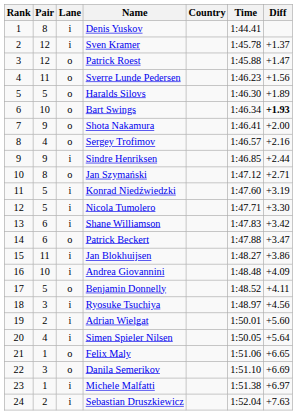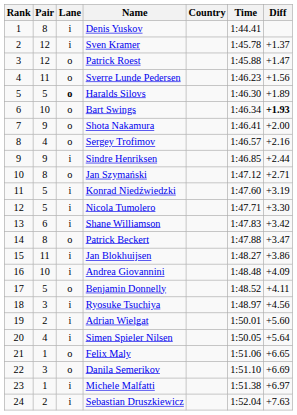 <table class="wikitable sortable" style="text-align:center">
 <tr>
 <th>Rank</th>
 <th>Pair</th>
 <th>Lane</th>
 <th>Name</th>
 <th>Country</th>
 <th>Time</th>
 <th>Diff</th>
 </tr>
 <tr>
 <td>1</td>
 <td>8</td>
 <td>i</td>
 <td align=left><a href='#'>Denis Yuskov</a></td>
 <td align=left></td>
 <td>1:44.41</td>
 <td></td>
 </tr>
 <tr>
 <td>2</td>
 <td>12</td>
 <td>i</td>
 <td align=left><a href='#'>Sven Kramer</a></td>
 <td align=left></td>
 <td>1:45.78</td>
 <td>+1.37</td>
 </tr>
 <tr>
 <td>3</td>
 <td>12</td>
 <td>o</td>
 <td align=left><a href='#'>Patrick Roest</a></td>
 <td align=left></td>
 <td>1:45.88</td>
 <td>+1.47</td>
 </tr>
 <tr>
 <td>4</td>
 <td>11</td>
 <td>o</td>
 <td align=left><a href='#'>Sverre Lunde Pedersen</a></td>
 <td align=left></td>
 <td>1:46.23</td>
 <td>+1.56</td>
 </tr>
 <tr>
 <td>5</td>
 <td>5</td>
-<td>o</td>
+<td><strong>o</strong></td>
 <td align=left><a href='#'>Haralds Silovs</a></td>
 <td align=left></td>
 <td>1:46.30</td>
 <td>+1.89</td>
 </tr>
 <tr>
 <td>6</td>
 <td>10</td>
 <td>o</td>
 <td align=left><a href='#'>Bart Swings</a></td>
 <td align=left></td>
 <td>1:46.34</td>
 <td><strong>+1.93</strong></td>
 </tr>
 <tr>
 <td>7</td>
 <td>9</td>
 <td>o</td>
 <td align=left><a href='#'>Shota Nakamura</a></td>
 <td align=left></td>
 <td>1:46.41</td>
 <td>+2.00</td>
 </tr>
 <tr>
 <td>8</td>
 <td>4</td>
 <td>o</td>
 <td align=left><a href='#'>Sergey Trofimov</a></td>
 <td align=left></td>
 <td>1:46.57</td>
 <td>+2.16</td>
 </tr>
 <tr>
 <td>9</td>
 <td>9</td>
 <td>i</td>
 <td align=left><a href='#'>Sindre Henriksen</a></td>
 <td align=left></td>
 <td>1:46.85</td>
 <td>+2.44</td>
 </tr>
 <tr>
 <td>10</td>
 <td>8</td>
 <td>o</td>
 <td align=left><a href='#'>Jan Szymański</a></td>
 <td align=left></td>
 <td>1:47.12</td>
 <td>+2.71</td>
 </tr>
 <tr>
 <td>11</td>
 <td>5</td>
 <td>i</td>
 <td align=left><a href='#'>Konrad Niedźwiedzki</a></td>
 <td align=left></td>
 <td>1:47.60</td>
 <td>+3.19</td>
 </tr>
 <tr>
 <td>12</td>
 <td>5</td>
 <td>i</td>
 <td align=left><a href='#'>Nicola Tumolero</a></td>
 <td align=left></td>
 <td>1:47.71</td>
 <td>+3.30</td>
 </tr>
 <tr>
 <td>13</td>
 <td>6</td>
 <td>i</td>
 <td align=left><a href='#'>Shane Williamson</a></td>
 <td align=left></td>
 <td>1:47.83</td>
 <td>+3.42</td>
 </tr>
 <tr>
 <td>14</td>
-<td>6</td>
+<td>8</td>
 <td>o</td>
 <td align=left><a href='#'>Patrick Beckert</a></td>
 <td align=left></td>
 <td>1:47.88</td>
 <td>+3.47</td>
 </tr>
 <tr>
 <td>15</td>
 <td>11</td>
 <td>i</td>
 <td align=left><a href='#'>Jan Blokhuijsen</a></td>
 <td align=left></td>
 <td>1:48.27</td>
 <td>+3.86</td>
 </tr>
 <tr>
 <td>16</td>
 <td>10</td>
 <td>i</td>
 <td align=left><a href='#'>Andrea Giovannini</a></td>
 <td align=left></td>
 <td>1:48.48</td>
 <td>+4.09</td>
 </tr>
 <tr>
 <td>17</td>
 <td>5</td>
 <td>o</td>
 <td align=left><a href='#'>Benjamin Donnelly</a></td>
 <td align=left></td>
 <td>1:48.52</td>
 <td>+4.11</td>
 </tr>
 <tr>
 <td>18</td>
 <td>3</td>
 <td>i</td>
 <td align=left><a href='#'>Ryosuke Tsuchiya</a></td>
 <td align=left></td>
 <td>1:48.97</td>
 <td>+4.56</td>
 </tr>
 <tr>
 <td>19</td>
 <td>2</td>
 <td>i</td>
 <td align=left><a href='#'>Adrian Wielgat</a></td>
 <td align=left></td>
 <td>1:50.01</td>
 <td>+5.60</td>
 </tr>
 <tr>
 <td>20</td>
 <td>4</td>
 <td>i</td>
 <td align=left><a href='#'>Simen Spieler Nilsen</a></td>
 <td align=left></td>
 <td>1:50.05</td>
 <td>+5.64</td>
 </tr>
 <tr>
 <td>21</td>
 <td>1</td>
 <td>o</td>
 <td align=left><a href='#'>Felix Maly</a></td>
 <td align=left></td>
 <td>1:51.06</td>
 <td>+6.65</td>
 </tr>
 <tr>
 <td>22</td>
 <td>3</td>
 <td>o</td>
 <td align=left><a href='#'>Danila Semerikov</a></td>
 <td align=left></td>
 <td>1:51.10</td>
 <td>+6.69</td>
 </tr>
 <tr>
 <td>23</td>
 <td>1</td>
 <td>i</td>
 <td align=left><a href='#'>Michele Malfatti</a></td>
 <td align=left></td>
 <td>1:51.38</td>
 <td>+6.97</td>
 </tr>
 <tr>
 <td>24</td>
 <td>2</td>
 <td>i</td>
 <td align=left><a href='#'>Sebastian Druszkiewicz</a></td>
 <td align=left></td>
 <td>1:52.04</td>
 <td>+7.63</td>
 </tr>
 </table>
